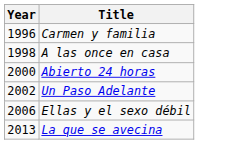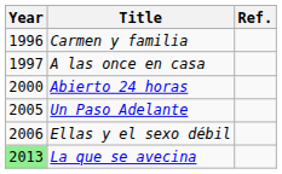 <table class="wikitable">
 <tr>
 <th>Year</th>
 <th>Title</th>
+<th>Ref.</th>
 </tr>
 <tr>
 <td>1996</td>
 <td><em>Carmen y familia</em></td>
+<td></td>
 </tr>
 <tr>
-<td>1998</td>
+<td>1997</td>
 <td><em>A las once en casa</em></td>
+<td></td>
 </tr>
 <tr>
 <td>2000</td>
 <td><em><a href='#'>Abierto 24 horas</a></em></td>
+<td></td>
 </tr>
 <tr>
-<td>2002</td>
+<td>2005</td>
 <td><em><a href='#'>Un Paso Adelante</a></em></td>
+<td></td>
 </tr>
 <tr>
 <td>2006</td>
 <td><em>Ellas y el sexo débil</em></td>
+<td></td>
 </tr>
 <tr>
-<td>2013</td>
+<td style="background: lightgreen;">2013</td>
 <td><em><a href='#'>La que se avecina</a></em></td>
+<td></td>
 </tr>
 </table>
